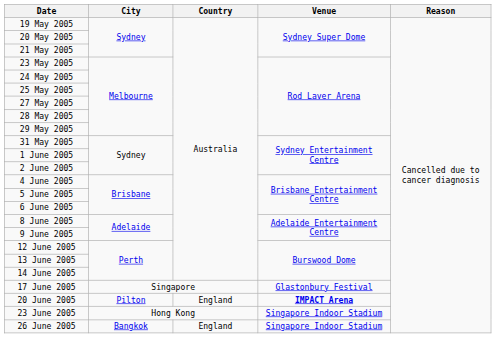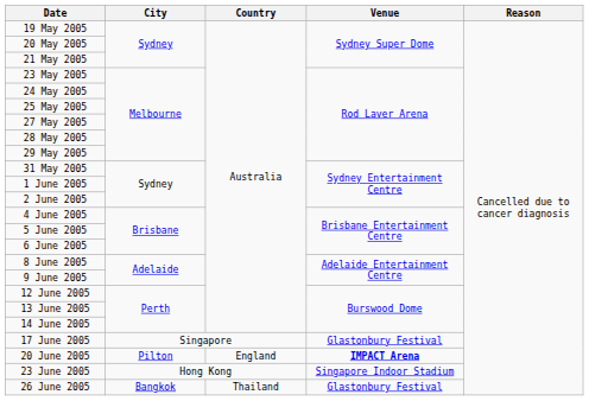 <table class="wikitable" style="text-align:center;">
 <tr>
 <th scope="col" style="width:10em;">Date</th>
 <th scope="col" style="width:10em;">City</th>
 <th scope="col" style="width:10em;">Country</th>
 <th scope="col" style="width:16em;">Venue</th>
 <th scope="col" style="width:12em;">Reason</th>
 </tr>
 <tr>
 <td>19 May 2005</td>
 <td rowspan="3"><a href='#'>Sydney</a></td>
 <td rowspan="20">Australia</td>
 <td rowspan="3"><a href='#'>Sydney Super Dome</a></td>
 <td rowspan="24">Cancelled due to cancer diagnosis</td>
 </tr>
 <tr>
 <td>20 May 2005</td>
 </tr>
 <tr>
 <td>21 May 2005</td>
 </tr>
 <tr>
 <td>23 May 2005</td>
 <td rowspan="6"><a href='#'>Melbourne</a></td>
 <td rowspan="6"><a href='#'>Rod Laver Arena</a></td>
 </tr>
 <tr>
 <td>24 May 2005</td>
 </tr>
 <tr>
 <td>25 May 2005</td>
 </tr>
 <tr>
 <td>27 May 2005</td>
 </tr>
 <tr>
 <td>28 May 2005</td>
 </tr>
 <tr>
 <td>29 May 2005</td>
 </tr>
 <tr>
 <td>31 May 2005</td>
 <td rowspan="3">Sydney</td>
 <td rowspan="3"><a href='#'>Sydney Entertainment Centre</a></td>
 </tr>
 <tr>
 <td>1 June 2005</td>
 </tr>
 <tr>
 <td>2 June 2005</td>
 </tr>
 <tr>
 <td>4 June 2005</td>
 <td rowspan="3"><a href='#'>Brisbane</a></td>
 <td rowspan="3"><a href='#'>Brisbane Entertainment Centre</a></td>
 </tr>
 <tr>
 <td>5 June 2005</td>
 </tr>
 <tr>
 <td>6 June 2005</td>
 </tr>
 <tr>
 <td>8 June 2005</td>
 <td rowspan="2"><a href='#'>Adelaide</a></td>
 <td rowspan="2"><a href='#'>Adelaide Entertainment Centre</a></td>
 </tr>
 <tr>
 <td>9 June 2005</td>
 </tr>
 <tr>
 <td>12 June 2005</td>
 <td rowspan="3"><a href='#'>Perth</a></td>
 <td rowspan="3"><a href='#'>Burswood Dome</a></td>
 </tr>
 <tr>
 <td>13 June 2005</td>
 </tr>
 <tr>
 <td>14 June 2005</td>
 </tr>
 <tr>
 <td>17 June 2005</td>
 <td colspan="2">Singapore</td>
 <td><a href='#'>Glastonbury Festival</a></td>
 </tr>
 <tr>
 <td>20 June 2005</td>
 <td><a href='#'>Pilton</a></td>
 <td>England</td>
 <td><strong><a href='#'>IMPACT Arena</a></strong></td>
 </tr>
 <tr>
 <td>23 June 2005</td>
 <td colspan="2">Hong Kong</td>
 <td><a href='#'>Singapore Indoor Stadium</a></td>
 </tr>
 <tr>
 <td>26 June 2005</td>
 <td><a href='#'>Bangkok</a></td>
-<td>England</td>
-<td><a href='#'>Singapore Indoor Stadium</a></td>
+<td>Thailand</td>
+<td><a href='#'>Glastonbury Festival</a></td>
 </tr>
 </table>
